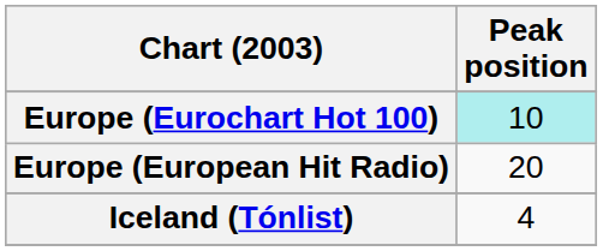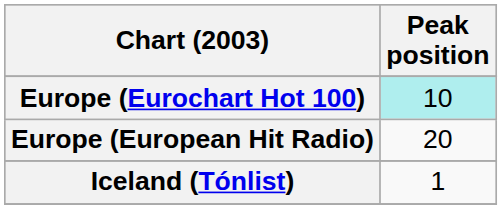 <table class="wikitable sortable plainrowheaders" style="text-align:center">
 <tr>
 <th scope="col">Chart (2003)</th>
 <th scope="col">Peak<br>position</th>
 </tr>
 <tr>
 </tr>
 <tr>
 </tr>
 <tr>
 </tr>
 <tr>
 </tr>
 <tr>
 </tr>
 <tr>
 <th scope="row">Europe (<a href='#'>Eurochart Hot 100</a>)</th>
 <td style="background: paleturquoise;">10</td>
 </tr>
 <tr>
 <th scope="row">Europe (European Hit Radio)</th>
 <td>20</td>
 </tr>
 <tr>
 </tr>
 <tr>
 </tr>
 <tr>
 </tr>
 <tr>
 <th scope="row">Iceland (<a href='#'>Tónlist</a>)</th>
-<td>4</td>
+<td>1</td>
 </tr>
 <tr>
 </tr>
 <tr>
 </tr>
 <tr>
 </tr>
 <tr>
 </tr>
 <tr>
 </tr>
 <tr>
 </tr>
 <tr>
 </tr>
 </table>
